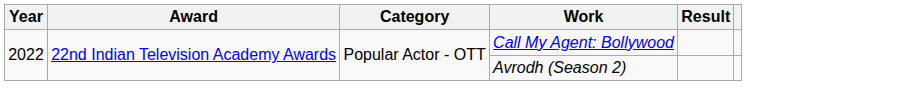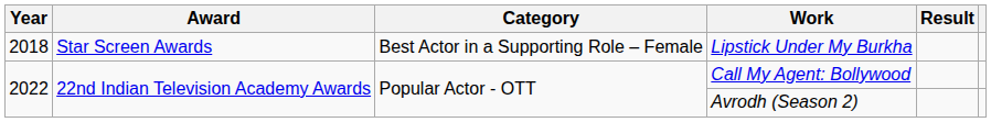 <table class="wikitable sortable">
 <tr>
 <th scope="col">Year</th>
 <th scope="col">Award</th>
 <th scope="col">Category</th>
 <th scope="col">Work</th>
 <th scope="col">Result</th>
 <th class="unsortable" scope="col"></th>
+</tr>
+<tr>
+<td>2018</td>
+<td><a href='#'>Star Screen Awards</a></td>
+<td>Best Actor in a Supporting Role – Female</td>
+<td><em><a href='#'>Lipstick Under My Burkha</a></em></td>
+<td></td>
+<td></td>
 </tr>
 <tr>
 <td rowspan="2">2022</td>
 <td rowspan="2"><a href='#'>22nd Indian Television Academy Awards</a></td>
 <td rowspan="2">Popular Actor - OTT</td>
 <td><em><a href='#'>Call My Agent: Bollywood</a></em></td>
 <td></td>
 <td></td>
 </tr>
 <tr>
 <td><em>Avrodh (Season 2)</em></td>
 <td></td>
 <td></td>
 </tr>
 </table>
